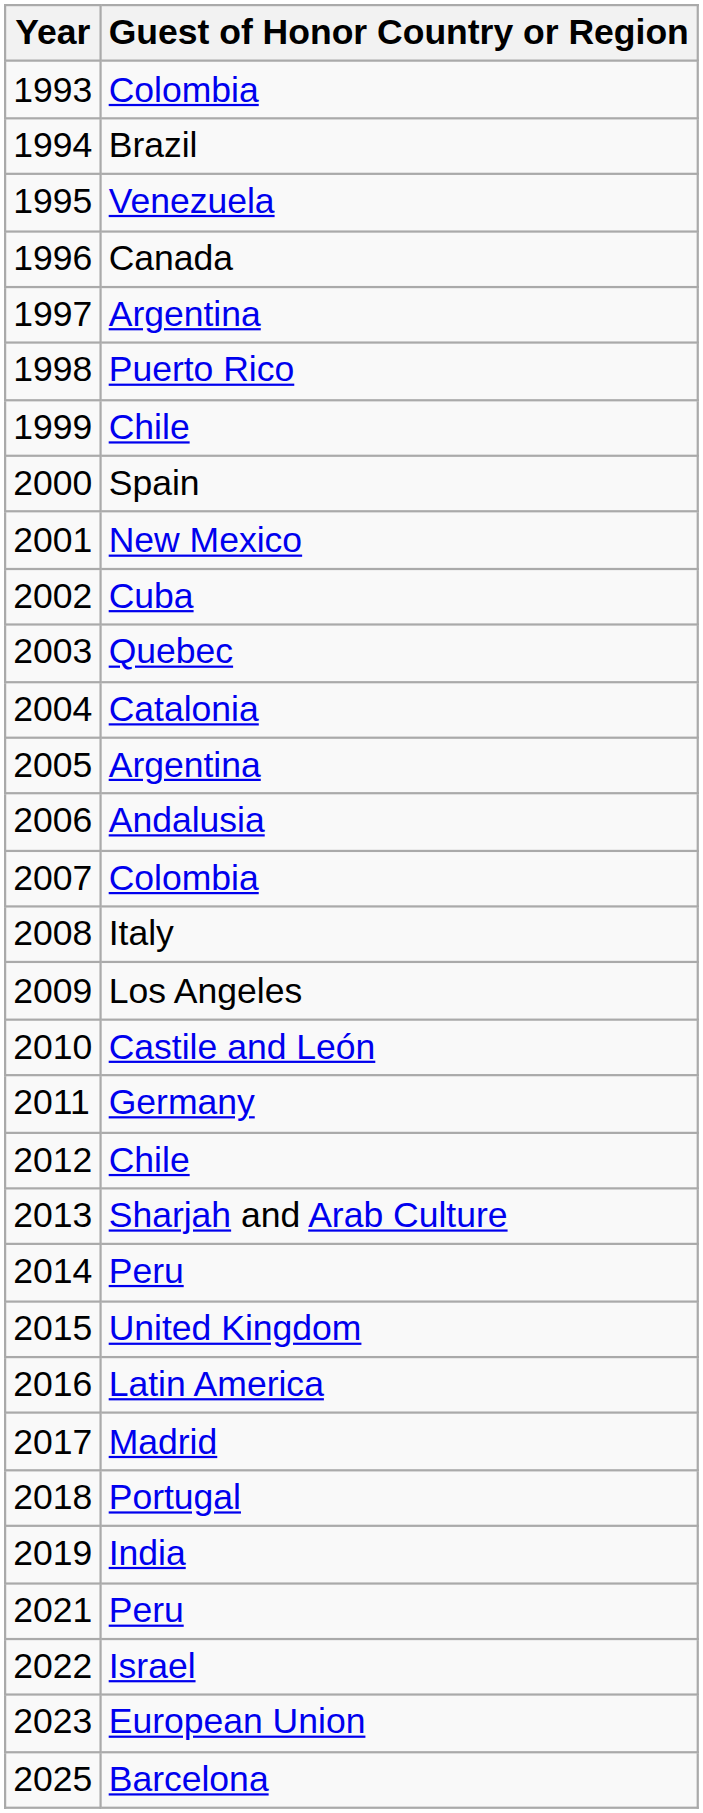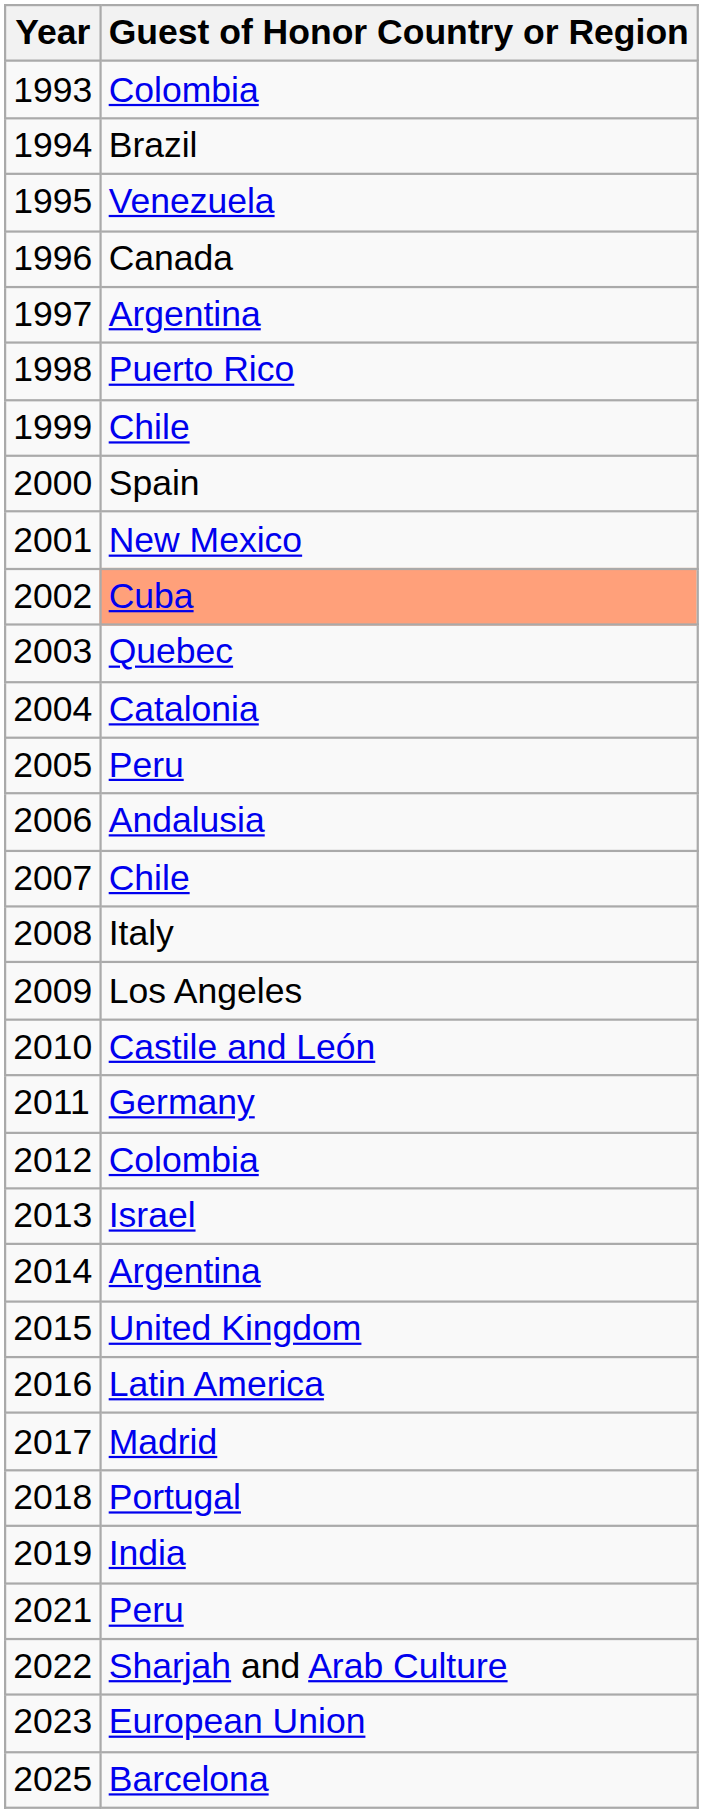 <table class="wikitable">
 <tr>
 <th>Year</th>
 <th>Guest of Honor Country or Region</th>
 </tr>
 <tr>
 <td>1993</td>
 <td><a href='#'>Colombia</a></td>
 </tr>
 <tr>
 <td>1994</td>
 <td> Brazil</td>
 </tr>
 <tr>
 <td>1995</td>
 <td> <a href='#'>Venezuela</a></td>
 </tr>
 <tr>
 <td>1996</td>
 <td> Canada</td>
 </tr>
 <tr>
 <td>1997</td>
 <td> <a href='#'>Argentina</a></td>
 </tr>
 <tr>
 <td>1998</td>
 <td> <a href='#'>Puerto Rico</a></td>
 </tr>
 <tr>
 <td>1999</td>
 <td> <a href='#'>Chile</a></td>
 </tr>
 <tr>
 <td>2000</td>
 <td> Spain</td>
 </tr>
 <tr>
 <td>2001</td>
 <td> <a href='#'>New Mexico</a></td>
 </tr>
 <tr>
 <td>2002</td>
-<td> <a href='#'>Cuba</a></td>
+<td style="background: lightsalmon;"> <a href='#'>Cuba</a></td>
 </tr>
 <tr>
 <td>2003</td>
 <td> <a href='#'>Quebec</a></td>
 </tr>
 <tr>
 <td>2004</td>
 <td> <a href='#'>Catalonia</a></td>
 </tr>
 <tr>
 <td>2005</td>
-<td> <a href='#'>Argentina</a></td>
+<td> <a href='#'>Peru</a></td>
 </tr>
 <tr>
 <td>2006</td>
 <td> <a href='#'>Andalusia</a></td>
 </tr>
 <tr>
 <td>2007</td>
-<td> <a href='#'>Colombia</a></td>
+<td> <a href='#'>Chile</a></td>
 </tr>
 <tr>
 <td>2008</td>
 <td> Italy</td>
 </tr>
 <tr>
 <td>2009</td>
 <td> Los Angeles</td>
 </tr>
 <tr>
 <td>2010</td>
 <td> <a href='#'>Castile and León</a></td>
 </tr>
 <tr>
 <td>2011</td>
 <td> <a href='#'>Germany</a></td>
 </tr>
 <tr>
 <td>2012</td>
-<td> <a href='#'>Chile</a></td>
+<td> <a href='#'>Colombia</a></td>
 </tr>
 <tr>
 <td>2013</td>
-<td> <a href='#'>Sharjah</a> and <a href='#'>Arab Culture</a></td>
+<td> <a href='#'>Israel</a></td>
 </tr>
 <tr>
 <td>2014</td>
-<td> <a href='#'>Peru</a></td>
+<td> <a href='#'>Argentina</a></td>
 </tr>
 <tr>
 <td>2015</td>
 <td> <a href='#'>United Kingdom</a></td>
 </tr>
 <tr>
 <td>2016</td>
 <td> <a href='#'>Latin America</a></td>
 </tr>
 <tr>
 <td>2017</td>
 <td> <a href='#'>Madrid</a></td>
 </tr>
 <tr>
 <td>2018</td>
 <td> <a href='#'>Portugal</a></td>
 </tr>
 <tr>
 <td>2019</td>
 <td> <a href='#'>India</a></td>
 </tr>
 <tr>
 <td>2021</td>
 <td> <a href='#'>Peru</a></td>
 </tr>
 <tr>
 <td>2022</td>
-<td> <a href='#'>Israel</a></td>
+<td> <a href='#'>Sharjah</a> and <a href='#'>Arab Culture</a></td>
 </tr>
 <tr>
 <td>2023</td>
 <td> <a href='#'>European Union</a></td>
 </tr>
 <tr>
 <td>2025</td>
 <td> <a href='#'>Barcelona</a></td>
 </tr>
 </table>
